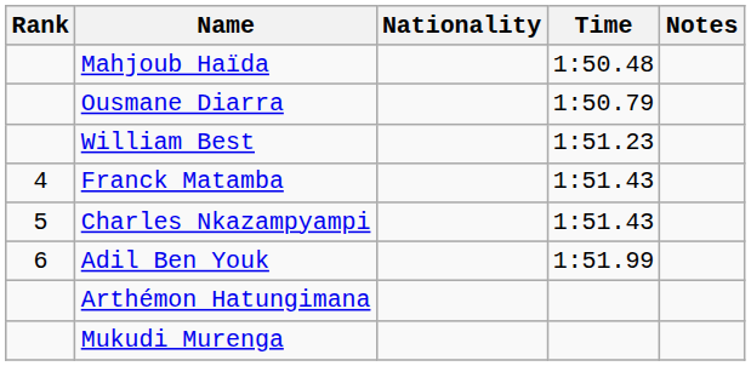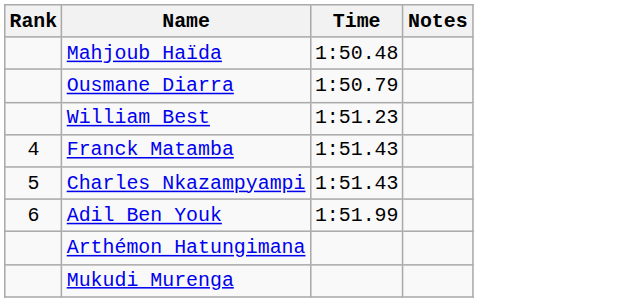 <table class="wikitable sortable" style="text-align:center">
 <tr>
 <th>Rank</th>
 <th>Name</th>
-<th>Nationality</th>
 <th>Time</th>
 <th>Notes</th>
 </tr>
 <tr>
 <td></td>
 <td align=left><a href='#'>Mahjoub Haïda</a></td>
-<td align=left></td>
 <td>1:50.48</td>
 <td></td>
 </tr>
 <tr>
 <td></td>
 <td align=left><a href='#'>Ousmane Diarra</a></td>
-<td align=left></td>
 <td>1:50.79</td>
 <td></td>
 </tr>
 <tr>
 <td></td>
 <td align=left><a href='#'>William Best</a></td>
-<td align=left></td>
 <td>1:51.23</td>
 <td></td>
 </tr>
 <tr>
 <td>4</td>
 <td align=left><a href='#'>Franck Matamba</a></td>
-<td align=left></td>
 <td>1:51.43</td>
 <td></td>
 </tr>
 <tr>
 <td>5</td>
 <td align=left><a href='#'>Charles Nkazampyampi</a></td>
-<td align=left></td>
 <td>1:51.43</td>
 <td></td>
 </tr>
 <tr>
 <td>6</td>
 <td align=left><a href='#'>Adil Ben Youk</a></td>
-<td align=left></td>
 <td>1:51.99</td>
 <td></td>
 </tr>
 <tr>
 <td></td>
 <td align=left><a href='#'>Arthémon Hatungimana</a></td>
-<td align=left></td>
 <td></td>
 <td></td>
 </tr>
 <tr>
 <td></td>
 <td align=left><a href='#'>Mukudi Murenga</a></td>
-<td align=left></td>
 <td></td>
 <td></td>
 </tr>
 </table>
